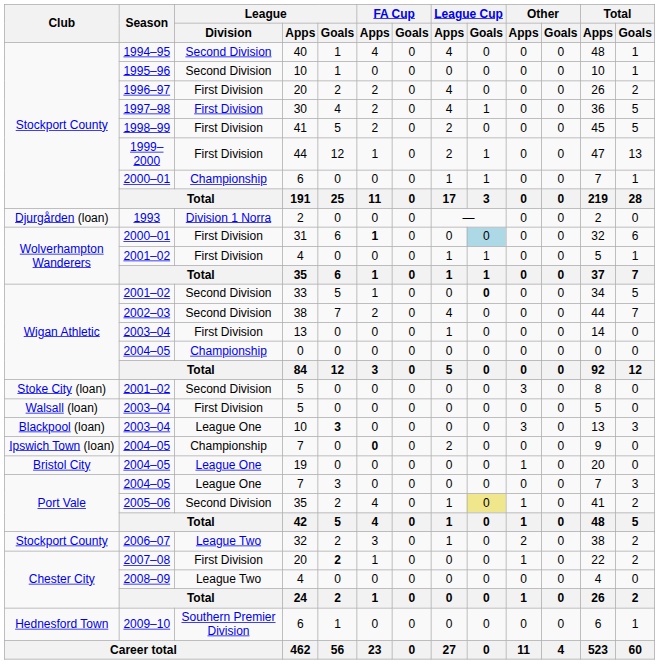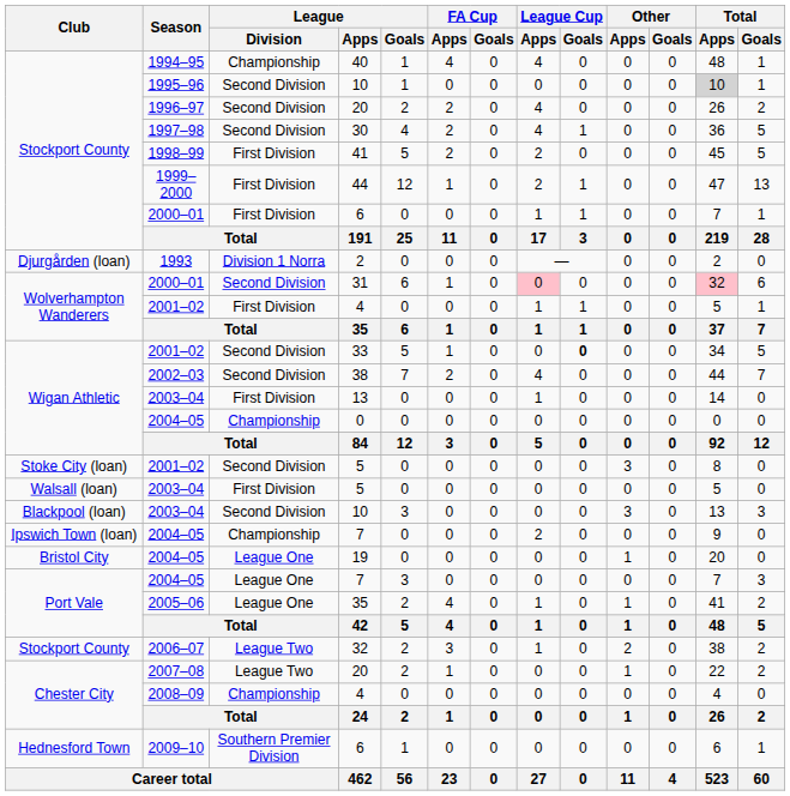 <table class="wikitable" style="text-align:center">
 <tr>
 <th rowspan="2">Club</th>
 <th rowspan="2">Season</th>
 <th colspan="3">League</th>
 <th colspan="2"><a href='#'>FA Cup</a></th>
 <th colspan="2"><a href='#'>League Cup</a></th>
 <th colspan="2">Other</th>
 <th colspan="2">Total</th>
 </tr>
 <tr>
 <th>Division</th>
 <th>Apps</th>
 <th>Goals</th>
 <th>Apps</th>
 <th>Goals</th>
 <th>Apps</th>
 <th>Goals</th>
 <th>Apps</th>
 <th>Goals</th>
 <th>Apps</th>
 <th>Goals</th>
 </tr>
 <tr>
 <td rowspan="8"><a href='#'>Stockport County</a></td>
 <td><a href='#'>1994–95</a></td>
-<td><a href='#'>Second Division</a></td>
+<td>Championship</td>
 <td>40</td>
 <td>1</td>
 <td>4</td>
 <td>0</td>
 <td>4</td>
 <td>0</td>
 <td>0</td>
 <td>0</td>
 <td>48</td>
 <td>1</td>
 </tr>
 <tr>
 <td><a href='#'>1995–96</a></td>
 <td>Second Division</td>
 <td>10</td>
 <td>1</td>
 <td>0</td>
 <td>0</td>
 <td>0</td>
 <td>0</td>
 <td>0</td>
 <td>0</td>
-<td>10</td>
+<td style="background: lightgrey;">10</td>
 <td>1</td>
 </tr>
 <tr>
 <td><a href='#'>1996–97</a></td>
-<td>First Division</td>
+<td>Second Division</td>
 <td>20</td>
 <td>2</td>
 <td>2</td>
 <td>0</td>
 <td>4</td>
 <td>0</td>
 <td>0</td>
 <td>0</td>
 <td>26</td>
 <td>2</td>
 </tr>
 <tr>
 <td><a href='#'>1997–98</a></td>
-<td><a href='#'>First Division</a></td>
+<td>Second Division</td>
 <td>30</td>
 <td>4</td>
 <td>2</td>
 <td>0</td>
 <td>4</td>
 <td>1</td>
 <td>0</td>
 <td>0</td>
 <td>36</td>
 <td>5</td>
 </tr>
 <tr>
 <td><a href='#'>1998–99</a></td>
 <td>First Division</td>
 <td>41</td>
 <td>5</td>
 <td>2</td>
 <td>0</td>
 <td>2</td>
 <td>0</td>
 <td>0</td>
 <td>0</td>
 <td>45</td>
 <td>5</td>
 </tr>
 <tr>
 <td><a href='#'>1999–2000</a></td>
 <td>First Division</td>
 <td>44</td>
 <td>12</td>
 <td>1</td>
 <td>0</td>
 <td>2</td>
 <td>1</td>
 <td>0</td>
 <td>0</td>
 <td>47</td>
 <td>13</td>
 </tr>
 <tr>
 <td><a href='#'>2000–01</a></td>
-<td><a href='#'>Championship</a></td>
+<td>First Division</td>
 <td>6</td>
 <td>0</td>
 <td>0</td>
 <td>0</td>
 <td>1</td>
 <td>1</td>
 <td>0</td>
 <td>0</td>
 <td>7</td>
 <td>1</td>
 </tr>
 <tr>
 <th colspan="2">Total</th>
 <th>191</th>
 <th>25</th>
 <th>11</th>
 <th>0</th>
 <th>17</th>
 <th>3</th>
 <th>0</th>
 <th>0</th>
 <th>219</th>
 <th>28</th>
 </tr>
 <tr>
 <td><a href='#'>Djurgården</a> (loan)</td>
 <td><a href='#'>1993</a></td>
 <td><a href='#'>Division 1 Norra</a></td>
 <td>2</td>
 <td>0</td>
 <td>0</td>
 <td>0</td>
 <td colspan=2>—</td>
 <td>0</td>
 <td>0</td>
 <td>2</td>
 <td>0</td>
 </tr>
 <tr>
 <td rowspan="3"><a href='#'>Wolverhampton Wanderers</a></td>
 <td><a href='#'>2000–01</a></td>
-<td>First Division</td>
+<td><a href='#'>Second Division</a></td>
 <td>31</td>
 <td>6</td>
-<td><strong>1</strong></td>
+<td>1</td>
+<td>0</td>
+<td style="background: pink;">0</td>
 <td>0</td>
 <td>0</td>
-<td style="background: lightblue;">0</td>
 <td>0</td>
-<td>0</td>
-<td>32</td>
+<td style="background: pink;">32</td>
 <td>6</td>
 </tr>
 <tr>
 <td><a href='#'>2001–02</a></td>
 <td>First Division</td>
 <td>4</td>
 <td>0</td>
 <td>0</td>
 <td>0</td>
 <td>1</td>
 <td>1</td>
 <td>0</td>
 <td>0</td>
 <td>5</td>
 <td>1</td>
 </tr>
 <tr>
 <th colspan="2">Total</th>
 <th>35</th>
 <th>6</th>
 <th>1</th>
 <th>0</th>
 <th>1</th>
 <th>1</th>
 <th>0</th>
 <th>0</th>
 <th>37</th>
 <th>7</th>
 </tr>
 <tr>
 <td rowspan="5"><a href='#'>Wigan Athletic</a></td>
 <td><a href='#'>2001–02</a></td>
 <td>Second Division</td>
 <td>33</td>
 <td>5</td>
 <td>1</td>
 <td>0</td>
 <td>0</td>
 <td><strong>0</strong></td>
 <td>0</td>
 <td>0</td>
 <td>34</td>
 <td>5</td>
 </tr>
 <tr>
 <td><a href='#'>2002–03</a></td>
 <td>Second Division</td>
 <td>38</td>
 <td>7</td>
 <td>2</td>
 <td>0</td>
 <td>4</td>
 <td>0</td>
 <td>0</td>
 <td>0</td>
 <td>44</td>
 <td>7</td>
 </tr>
 <tr>
 <td><a href='#'>2003–04</a></td>
 <td>First Division</td>
 <td>13</td>
 <td>0</td>
 <td>0</td>
 <td>0</td>
 <td>1</td>
 <td>0</td>
 <td>0</td>
 <td>0</td>
 <td>14</td>
 <td>0</td>
 </tr>
 <tr>
 <td><a href='#'>2004–05</a></td>
 <td><a href='#'>Championship</a></td>
 <td>0</td>
 <td>0</td>
 <td>0</td>
 <td>0</td>
 <td>0</td>
 <td>0</td>
 <td>0</td>
 <td>0</td>
 <td>0</td>
 <td>0</td>
 </tr>
 <tr>
 <th colspan="2">Total</th>
 <th>84</th>
 <th>12</th>
 <th>3</th>
 <th>0</th>
 <th>5</th>
 <th>0</th>
 <th>0</th>
 <th>0</th>
 <th>92</th>
 <th>12</th>
 </tr>
 <tr>
 <td><a href='#'>Stoke City</a> (loan)</td>
 <td><a href='#'>2001–02</a></td>
 <td>Second Division</td>
 <td>5</td>
 <td>0</td>
 <td>0</td>
 <td>0</td>
 <td>0</td>
 <td>0</td>
 <td>3</td>
 <td>0</td>
 <td>8</td>
 <td>0</td>
 </tr>
 <tr>
 <td><a href='#'>Walsall</a> (loan)</td>
 <td><a href='#'>2003–04</a></td>
 <td>First Division</td>
 <td>5</td>
 <td>0</td>
 <td>0</td>
 <td>0</td>
 <td>0</td>
 <td>0</td>
 <td>0</td>
 <td>0</td>
 <td>5</td>
 <td>0</td>
 </tr>
 <tr>
 <td><a href='#'>Blackpool</a> (loan)</td>
 <td><a href='#'>2003–04</a></td>
-<td>League One</td>
+<td>Second Division</td>
 <td>10</td>
-<td><strong>3</strong></td>
+<td>3</td>
 <td>0</td>
 <td>0</td>
 <td>0</td>
 <td>0</td>
 <td>3</td>
 <td>0</td>
 <td>13</td>
 <td>3</td>
 </tr>
 <tr>
 <td><a href='#'>Ipswich Town</a> (loan)</td>
 <td><a href='#'>2004–05</a></td>
 <td>Championship</td>
 <td>7</td>
 <td>0</td>
-<td><strong>0</strong></td>
+<td>0</td>
 <td>0</td>
 <td>2</td>
 <td>0</td>
 <td>0</td>
 <td>0</td>
 <td>9</td>
 <td>0</td>
 </tr>
 <tr>
 <td><a href='#'>Bristol City</a></td>
 <td><a href='#'>2004–05</a></td>
 <td><a href='#'>League One</a></td>
 <td>19</td>
 <td>0</td>
 <td>0</td>
 <td>0</td>
 <td>0</td>
 <td>0</td>
 <td>1</td>
 <td>0</td>
 <td>20</td>
 <td>0</td>
 </tr>
 <tr>
 <td rowspan="3"><a href='#'>Port Vale</a></td>
 <td><a href='#'>2004–05</a></td>
 <td>League One</td>
 <td>7</td>
 <td>3</td>
 <td>0</td>
 <td>0</td>
 <td>0</td>
 <td>0</td>
 <td>0</td>
 <td>0</td>
 <td>7</td>
 <td>3</td>
 </tr>
 <tr>
 <td><a href='#'>2005–06</a></td>
-<td>Second Division</td>
+<td>League One</td>
 <td>35</td>
 <td>2</td>
 <td>4</td>
 <td>0</td>
 <td>1</td>
-<td style="background: khaki;">0</td>
+<td>0</td>
 <td>1</td>
 <td>0</td>
 <td>41</td>
 <td>2</td>
 </tr>
 <tr>
 <th colspan="2">Total</th>
 <th>42</th>
 <th>5</th>
 <th>4</th>
 <th>0</th>
 <th>1</th>
 <th>0</th>
 <th>1</th>
 <th>0</th>
 <th>48</th>
 <th>5</th>
 </tr>
 <tr>
 <td><a href='#'>Stockport County</a></td>
 <td><a href='#'>2006–07</a></td>
 <td><a href='#'>League Two</a></td>
 <td>32</td>
 <td>2</td>
 <td>3</td>
 <td>0</td>
 <td>1</td>
 <td>0</td>
 <td>2</td>
 <td>0</td>
 <td>38</td>
 <td>2</td>
 </tr>
 <tr>
 <td rowspan="3"><a href='#'>Chester City</a></td>
 <td><a href='#'>2007–08</a></td>
-<td>First Division</td>
+<td>League Two</td>
 <td>20</td>
-<td><strong>2</strong></td>
+<td>2</td>
 <td>1</td>
 <td>0</td>
 <td>0</td>
 <td>0</td>
 <td>1</td>
 <td>0</td>
 <td>22</td>
 <td>2</td>
 </tr>
 <tr>
 <td><a href='#'>2008–09</a></td>
-<td>League Two</td>
+<td><a href='#'>Championship</a></td>
 <td>4</td>
 <td>0</td>
 <td>0</td>
 <td>0</td>
 <td>0</td>
 <td>0</td>
 <td>0</td>
 <td>0</td>
 <td>4</td>
 <td>0</td>
 </tr>
 <tr>
 <th colspan="2">Total</th>
 <th>24</th>
 <th>2</th>
 <th>1</th>
 <th>0</th>
 <th>0</th>
 <th>0</th>
 <th>1</th>
 <th>0</th>
 <th>26</th>
 <th>2</th>
 </tr>
 <tr>
 <td><a href='#'>Hednesford Town</a></td>
 <td><a href='#'>2009–10</a></td>
 <td><a href='#'>Southern Premier Division</a></td>
 <td>6</td>
 <td>1</td>
 <td>0</td>
 <td>0</td>
 <td>0</td>
 <td>0</td>
 <td>0</td>
 <td>0</td>
 <td>6</td>
 <td>1</td>
 </tr>
 <tr>
 <th colspan="3">Career total</th>
 <th>462</th>
 <th>56</th>
 <th>23</th>
 <th>0</th>
 <th>27</th>
 <th>0</th>
 <th>11</th>
 <th>4</th>
 <th>523</th>
 <th>60</th>
 </tr>
 </table>
